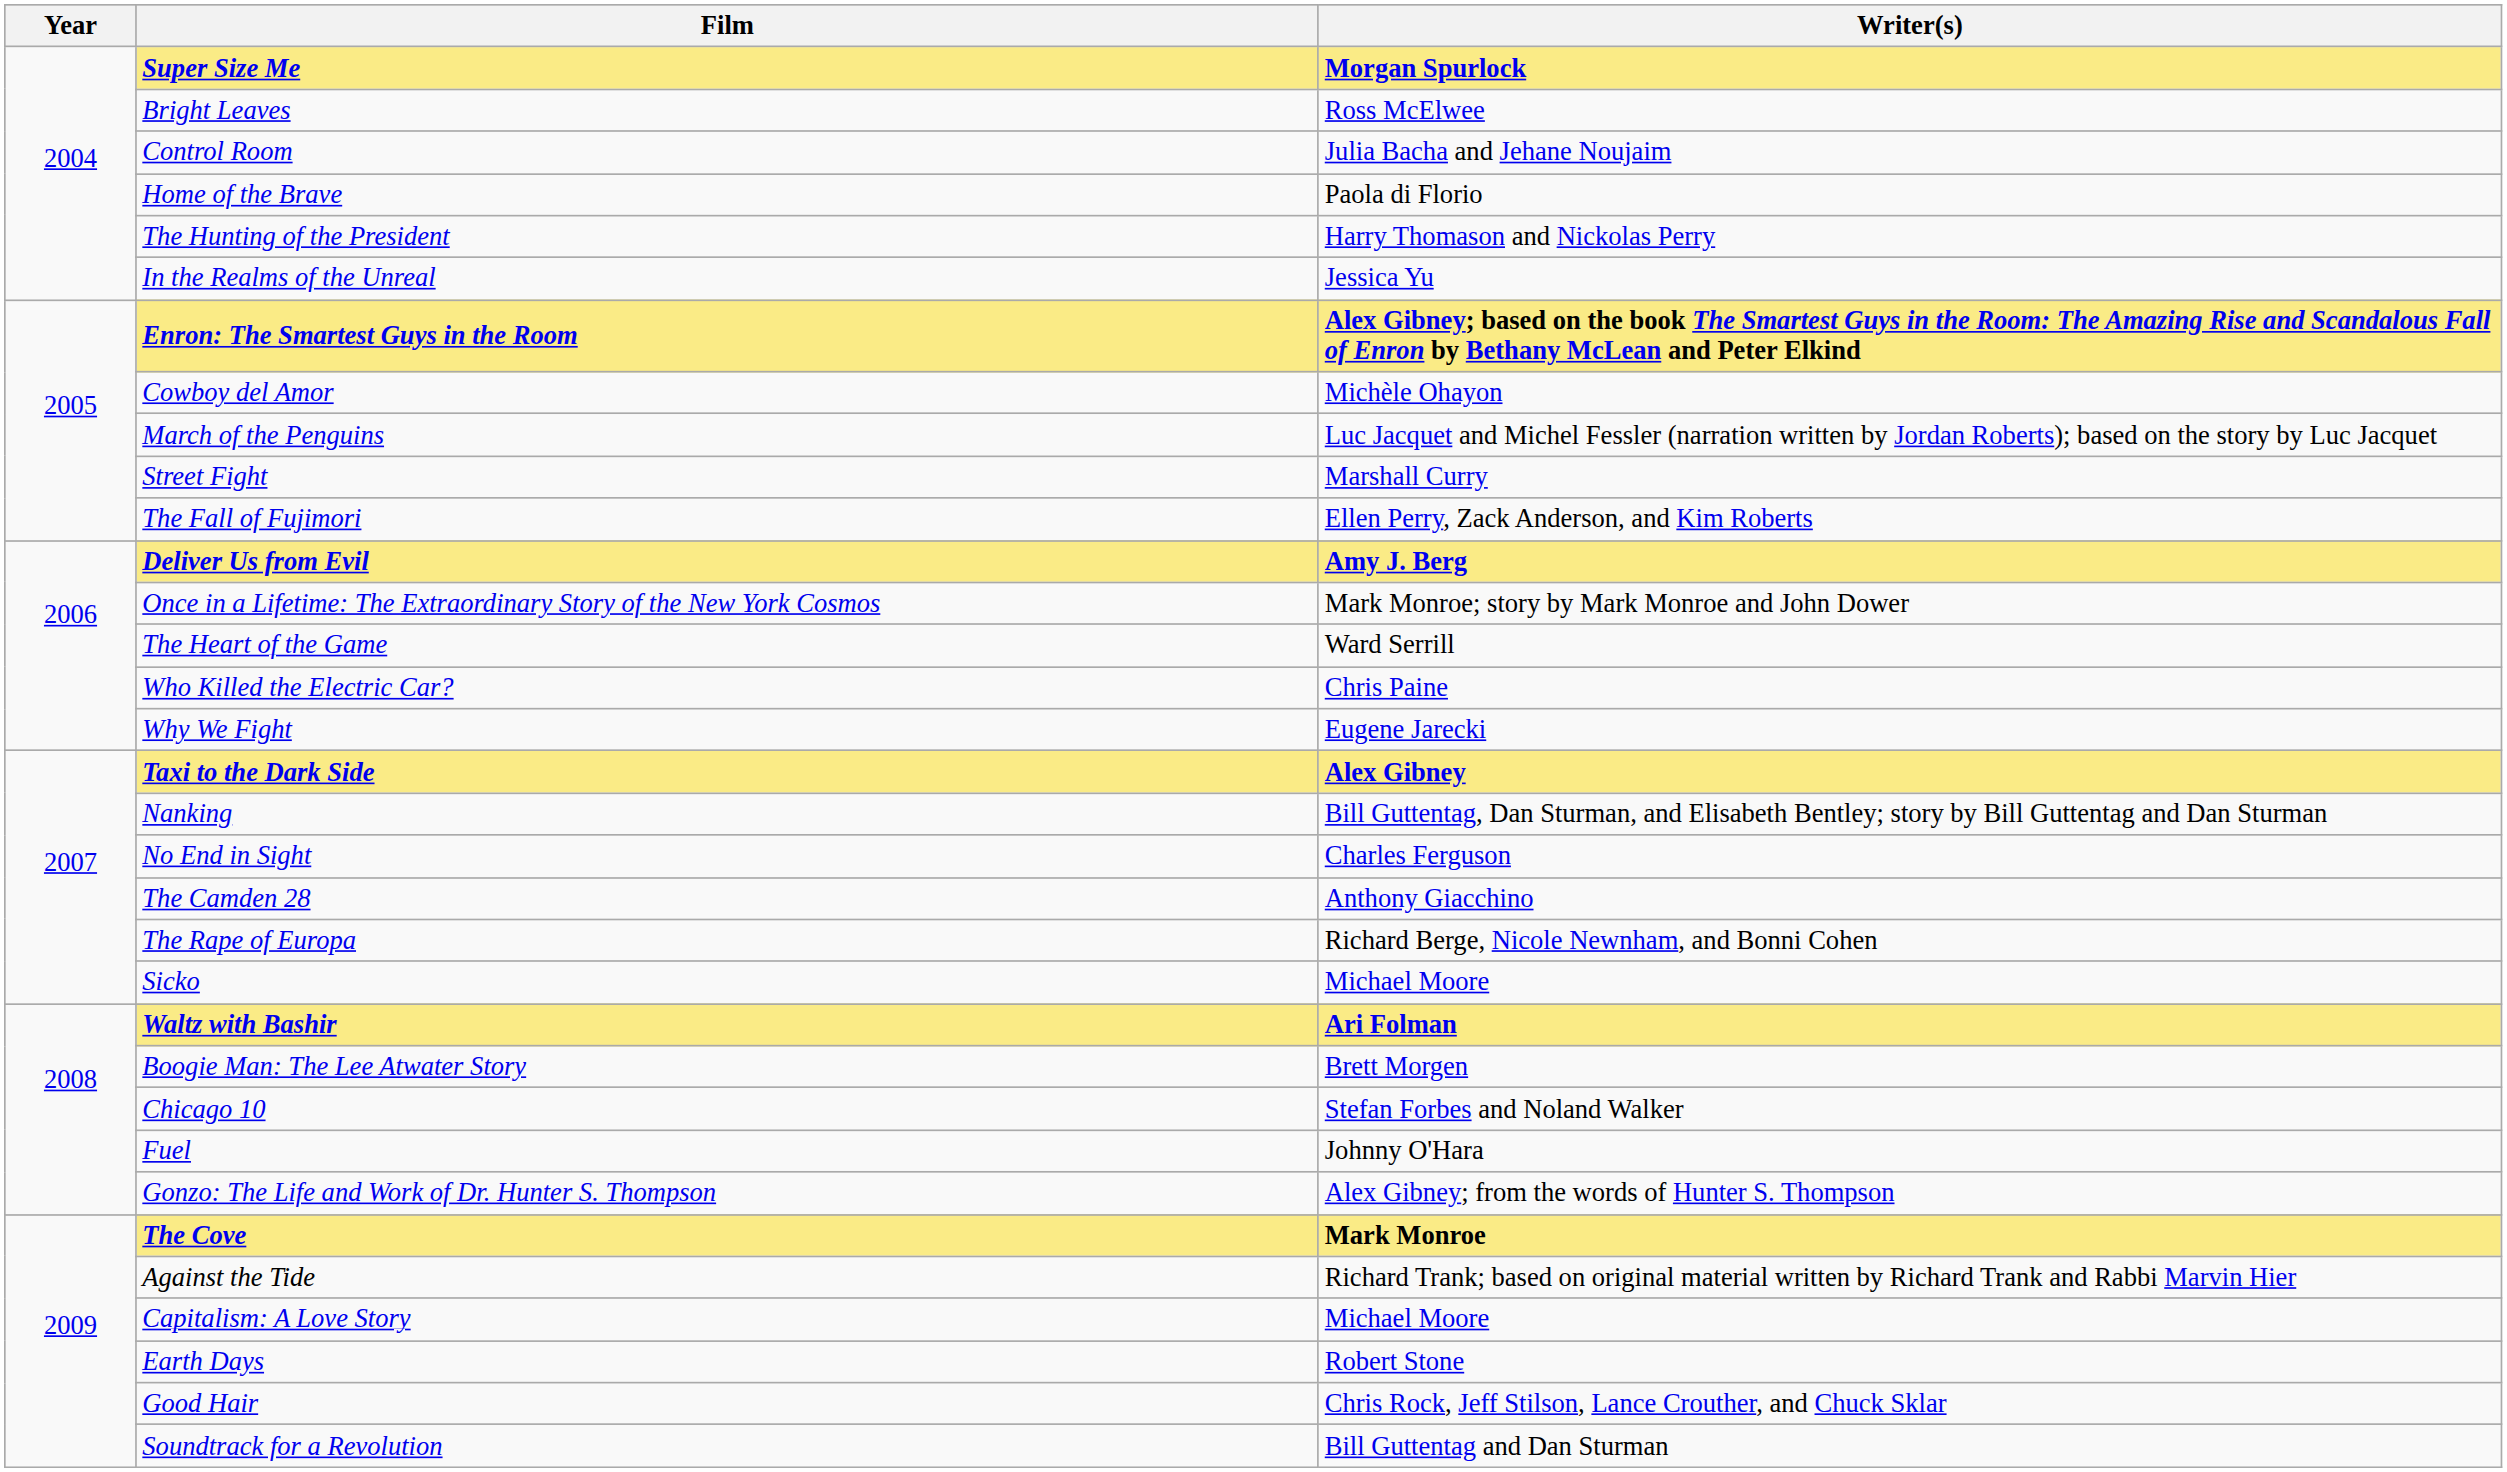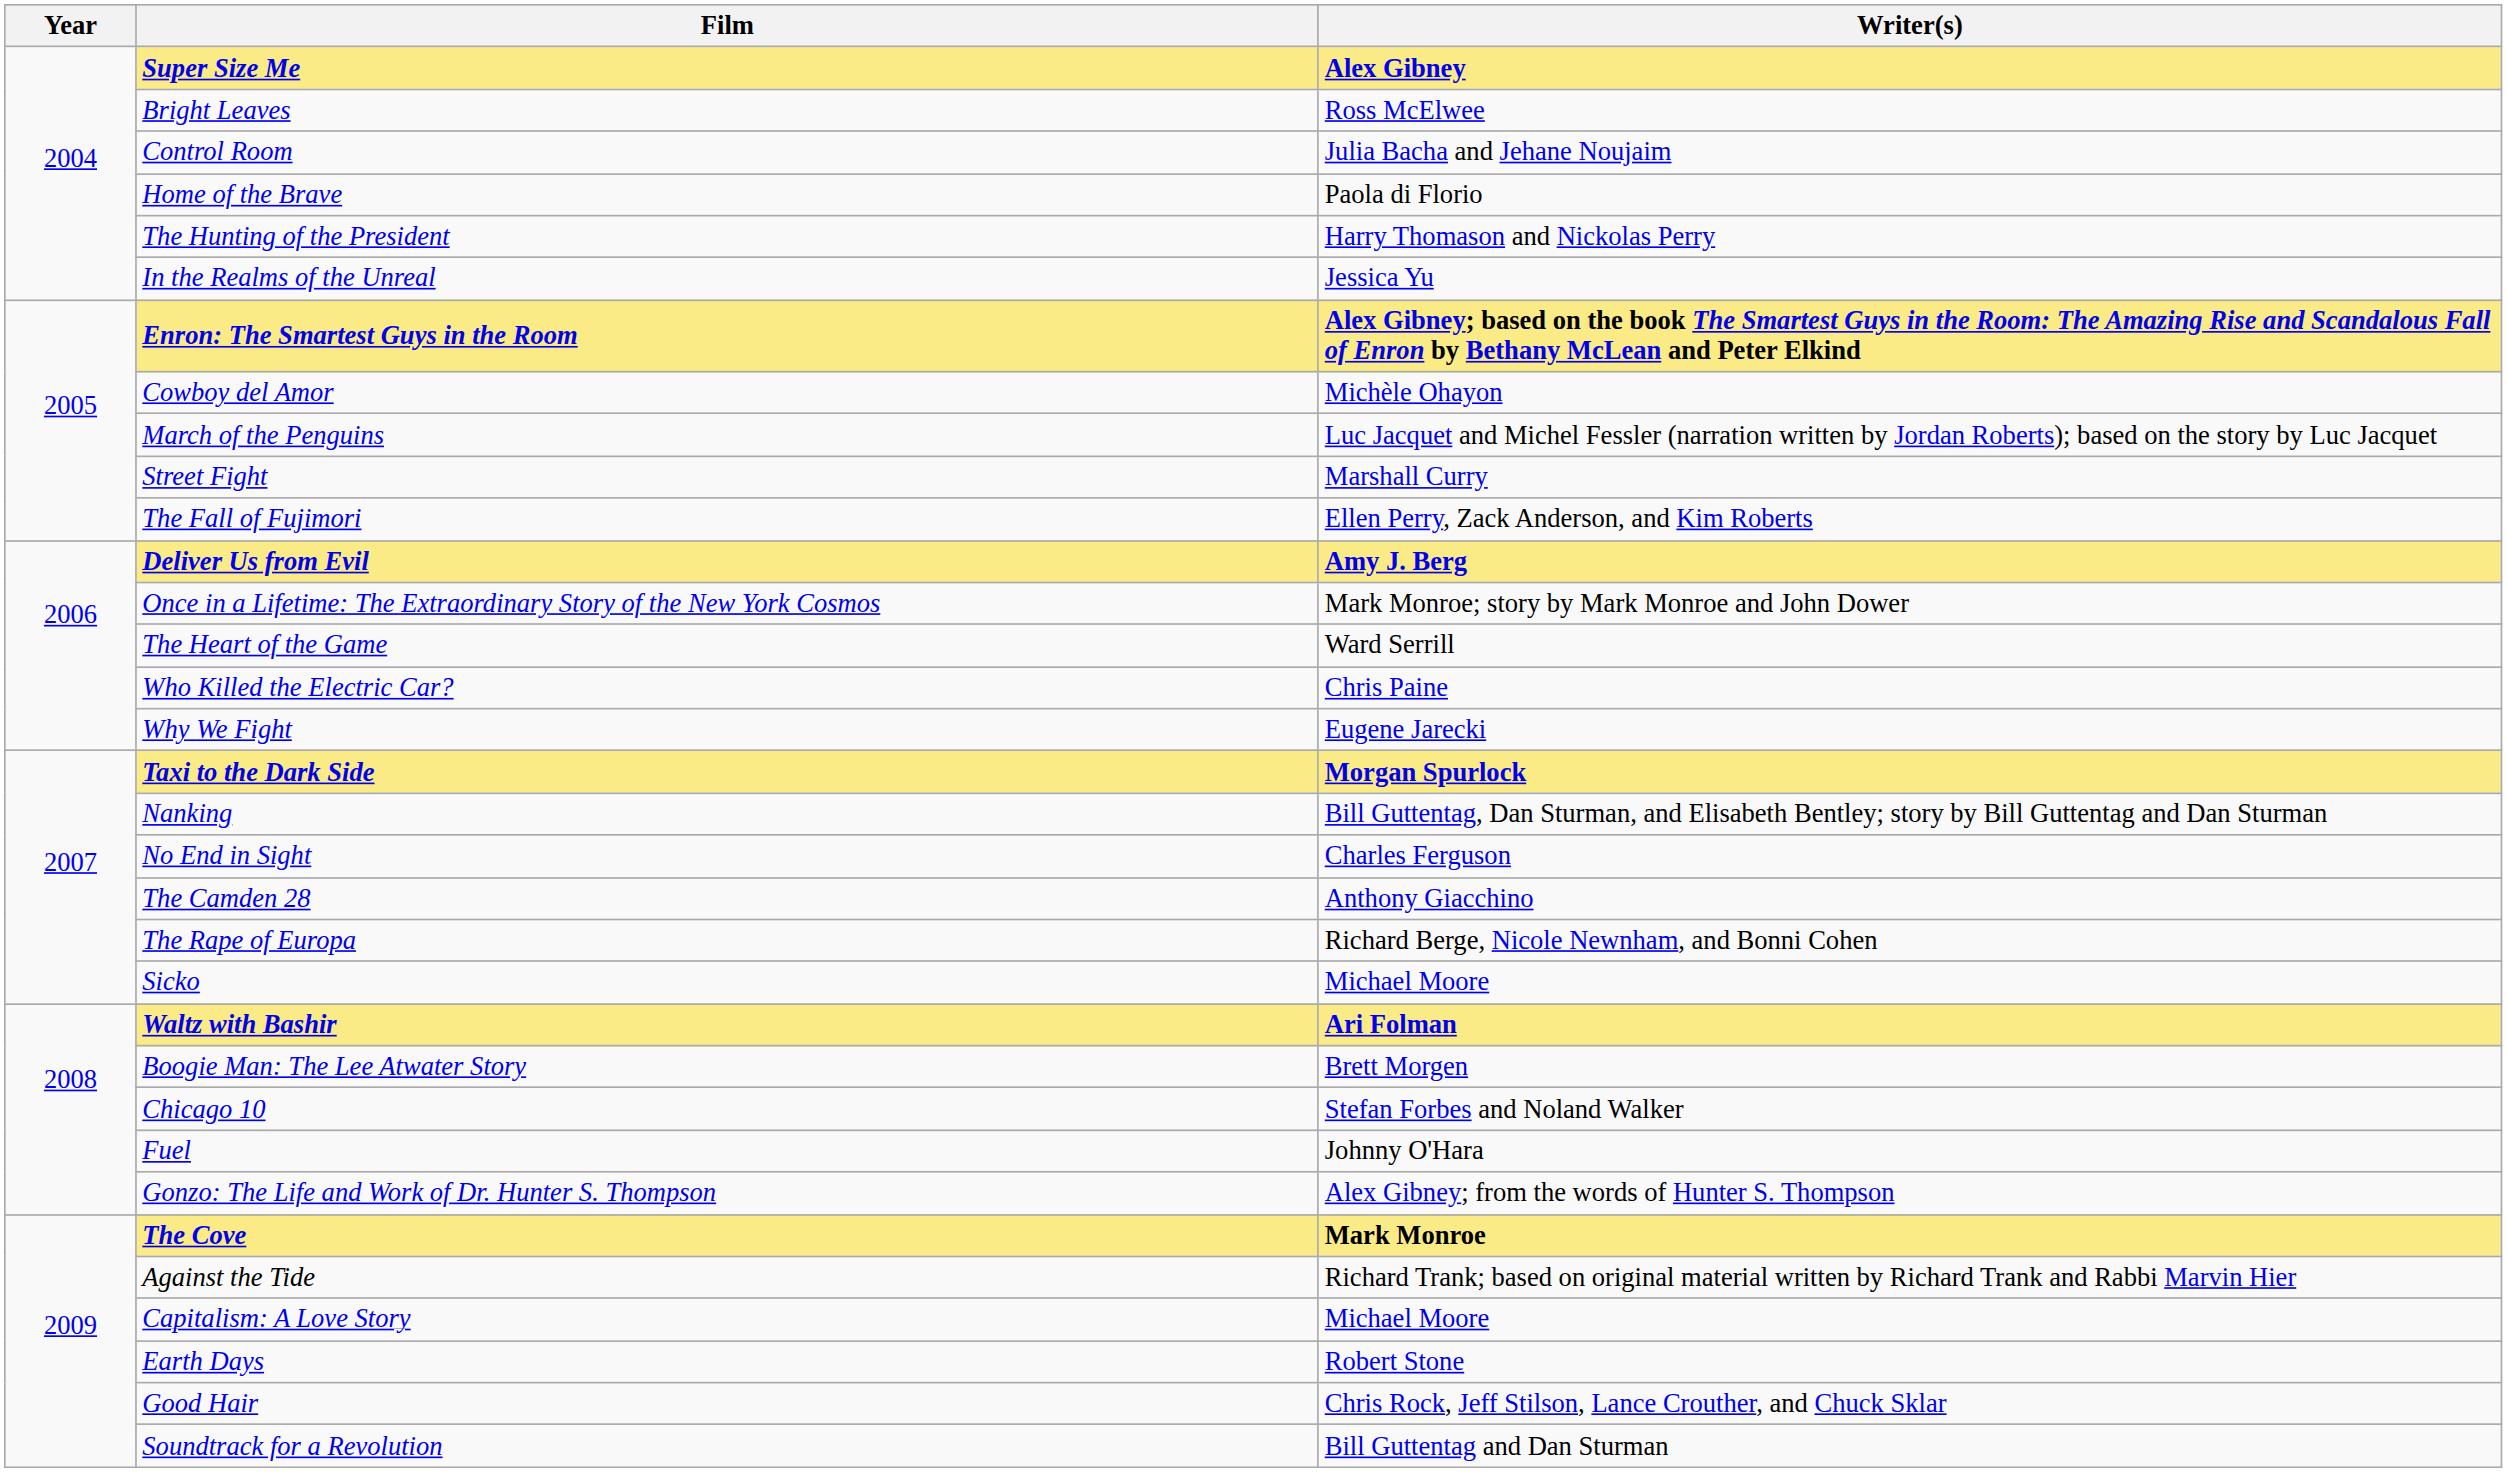 <table class="wikitable" width="95%" cellpadding="5">
 <tr>
 <th width="5%">Year</th>
 <th width="45%">Film</th>
 <th width="45%">Writer(s)</th>
 </tr>
 <tr>
 <td rowspan="6" style="text-align:center;"><a href='#'>2004</a><br><br></td>
 <td style="background:#FAEB86"><strong><em><a href='#'>Super Size Me</a></em></strong></td>
-<td style="background:#FAEB86"><strong><a href='#'>Morgan Spurlock</a></strong></td>
+<td style="background:#FAEB86"><strong><a href='#'>Alex Gibney</a></strong></td>
 </tr>
 <tr>
 <td><em><a href='#'>Bright Leaves</a></em></td>
 <td><a href='#'>Ross McElwee</a></td>
 </tr>
 <tr>
 <td><em><a href='#'>Control Room</a></em></td>
 <td><a href='#'>Julia Bacha</a> and <a href='#'>Jehane Noujaim</a></td>
 </tr>
 <tr>
 <td><em><a href='#'>Home of the Brave</a></em></td>
 <td>Paola di Florio</td>
 </tr>
 <tr>
 <td><em><a href='#'>The Hunting of the President</a></em></td>
 <td><a href='#'>Harry Thomason</a> and <a href='#'>Nickolas Perry</a></td>
 </tr>
 <tr>
 <td><em><a href='#'>In the Realms of the Unreal</a></em></td>
 <td><a href='#'>Jessica Yu</a></td>
 </tr>
 <tr>
 <td rowspan="5" style="text-align:center;"><a href='#'>2005</a><br><br></td>
 <td style="background:#FAEB86"><strong><em><a href='#'>Enron: The Smartest Guys in the Room</a></em></strong></td>
 <td style="background:#FAEB86"><strong><a href='#'>Alex Gibney</a>; based on the book <em><a href='#'>The Smartest Guys in the Room: The Amazing Rise and Scandalous Fall of Enron</a></em> by <a href='#'>Bethany McLean</a> and Peter Elkind</strong></td>
 </tr>
 <tr>
 <td><em><a href='#'>Cowboy del Amor</a></em></td>
 <td><a href='#'>Michèle Ohayon</a></td>
 </tr>
 <tr>
 <td><em><a href='#'>March of the Penguins</a></em></td>
 <td><a href='#'>Luc Jacquet</a> and Michel Fessler (narration written by <a href='#'>Jordan Roberts</a>); based on the story by Luc Jacquet</td>
 </tr>
 <tr>
 <td><em><a href='#'>Street Fight</a></em></td>
 <td><a href='#'>Marshall Curry</a></td>
 </tr>
 <tr>
 <td><em><a href='#'>The Fall of Fujimori</a></em></td>
 <td><a href='#'>Ellen Perry</a>, Zack Anderson, and <a href='#'>Kim Roberts</a></td>
 </tr>
 <tr>
 <td rowspan="5" style="text-align:center;"><a href='#'>2006</a><br><br><br></td>
 <td style="background:#FAEB86"><strong><em><a href='#'>Deliver Us from Evil</a></em></strong></td>
 <td style="background:#FAEB86"><strong><a href='#'>Amy J. Berg</a></strong></td>
 </tr>
 <tr>
 <td><em><a href='#'>Once in a Lifetime: The Extraordinary Story of the New York Cosmos</a></em></td>
 <td>Mark Monroe; story by Mark Monroe and John Dower</td>
 </tr>
 <tr>
 <td><em><a href='#'>The Heart of the Game</a></em></td>
 <td>Ward Serrill</td>
 </tr>
 <tr>
 <td><em><a href='#'>Who Killed the Electric Car?</a></em></td>
 <td><a href='#'>Chris Paine</a></td>
 </tr>
 <tr>
 <td><em><a href='#'>Why We Fight</a></em></td>
 <td><a href='#'>Eugene Jarecki</a></td>
 </tr>
 <tr>
 <td rowspan="6" style="text-align:center;"><a href='#'>2007</a><br><br></td>
 <td style="background:#FAEB86"><strong><em><a href='#'>Taxi to the Dark Side</a></em></strong></td>
-<td style="background:#FAEB86"><strong><a href='#'>Alex Gibney</a></strong></td>
+<td style="background:#FAEB86"><strong><a href='#'>Morgan Spurlock</a></strong></td>
 </tr>
 <tr>
 <td><em><a href='#'>Nanking</a></em></td>
 <td><a href='#'>Bill Guttentag</a>, Dan Sturman, and Elisabeth Bentley; story by Bill Guttentag and Dan Sturman</td>
 </tr>
 <tr>
 <td><em><a href='#'>No End in Sight</a></em></td>
 <td><a href='#'>Charles Ferguson</a></td>
 </tr>
 <tr>
 <td><em><a href='#'>The Camden 28</a></em></td>
 <td><a href='#'>Anthony Giacchino</a></td>
 </tr>
 <tr>
 <td><em><a href='#'>The Rape of Europa</a></em></td>
 <td>Richard Berge, <a href='#'>Nicole Newnham</a>, and Bonni Cohen</td>
 </tr>
 <tr>
 <td><em><a href='#'>Sicko</a></em></td>
 <td><a href='#'>Michael Moore</a></td>
 </tr>
 <tr>
 <td rowspan="5" style="text-align:center;"><a href='#'>2008</a><br><br><br></td>
 <td style="background:#FAEB86"><strong><em><a href='#'>Waltz with Bashir</a></em></strong></td>
 <td style="background:#FAEB86"><strong><a href='#'>Ari Folman</a></strong></td>
 </tr>
 <tr>
 <td><em><a href='#'>Boogie Man: The Lee Atwater Story</a></em></td>
 <td><a href='#'>Brett Morgen</a></td>
 </tr>
 <tr>
 <td><em><a href='#'>Chicago 10</a></em></td>
 <td><a href='#'>Stefan Forbes</a> and Noland Walker</td>
 </tr>
 <tr>
 <td><em><a href='#'>Fuel</a></em></td>
 <td>Johnny O'Hara</td>
 </tr>
 <tr>
 <td><em><a href='#'>Gonzo: The Life and Work of Dr. Hunter S. Thompson</a></em></td>
 <td><a href='#'>Alex Gibney</a>; from the words of <a href='#'>Hunter S. Thompson</a></td>
 </tr>
 <tr>
 <td rowspan="6" style="text-align:center;"><a href='#'>2009</a><br><br></td>
 <td style="background:#FAEB86"><strong><em><a href='#'>The Cove</a></em></strong></td>
 <td style="background:#FAEB86"><strong>Mark Monroe</strong></td>
 </tr>
 <tr>
 <td><em>Against the Tide</em></td>
 <td>Richard Trank; based on original material written by Richard Trank and Rabbi <a href='#'>Marvin Hier</a></td>
 </tr>
 <tr>
 <td><em><a href='#'>Capitalism: A Love Story</a></em></td>
 <td><a href='#'>Michael Moore</a></td>
 </tr>
 <tr>
 <td><em><a href='#'>Earth Days</a></em></td>
 <td><a href='#'>Robert Stone</a></td>
 </tr>
 <tr>
 <td><em><a href='#'>Good Hair</a></em></td>
 <td><a href='#'>Chris Rock</a>, <a href='#'>Jeff Stilson</a>, <a href='#'>Lance Crouther</a>, and <a href='#'>Chuck Sklar</a></td>
 </tr>
 <tr>
 <td><em><a href='#'>Soundtrack for a Revolution</a></em></td>
 <td><a href='#'>Bill Guttentag</a> and Dan Sturman</td>
 </tr>
 </table>
